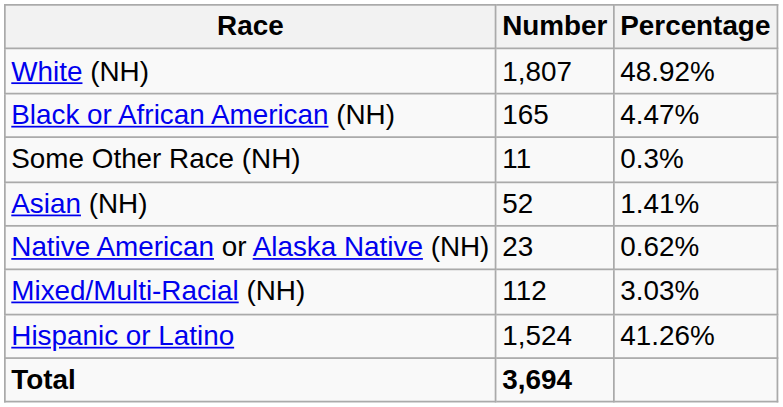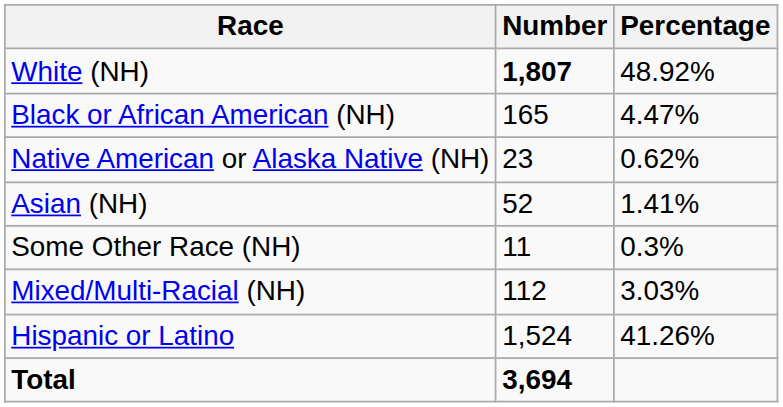 <table class="wikitable">
 <tr>
 <th>Race</th>
 <th>Number</th>
 <th>Percentage</th>
 </tr>
 <tr>
 <td><a href='#'>White</a> (NH)</td>
-<td>1,807</td>
+<td><strong>1,807</strong></td>
 <td>48.92%</td>
 </tr>
 <tr>
 <td><a href='#'>Black or African American</a> (NH)</td>
 <td>165</td>
 <td>4.47%</td>
 </tr>
 <tr>
-<td>Some Other Race (NH)</td>
-<td>11</td>
-<td>0.3%</td>
+<td><a href='#'>Native American</a> or <a href='#'>Alaska Native</a> (NH)</td>
+<td>23</td>
+<td>0.62%</td>
 </tr>
 <tr>
 <td><a href='#'>Asian</a> (NH)</td>
 <td>52</td>
 <td>1.41%</td>
 </tr>
 <tr>
-<td><a href='#'>Native American</a> or <a href='#'>Alaska Native</a> (NH)</td>
-<td>23</td>
-<td>0.62%</td>
+<td>Some Other Race (NH)</td>
+<td>11</td>
+<td>0.3%</td>
 </tr>
 <tr>
 <td><a href='#'>Mixed/Multi-Racial</a> (NH)</td>
 <td>112</td>
 <td>3.03%</td>
 </tr>
 <tr>
 <td><a href='#'>Hispanic or Latino</a></td>
 <td>1,524</td>
 <td>41.26%</td>
 </tr>
 <tr>
 <td><strong>Total</strong></td>
 <td><strong>3,694</strong></td>
 <td></td>
 </tr>
 </table>
